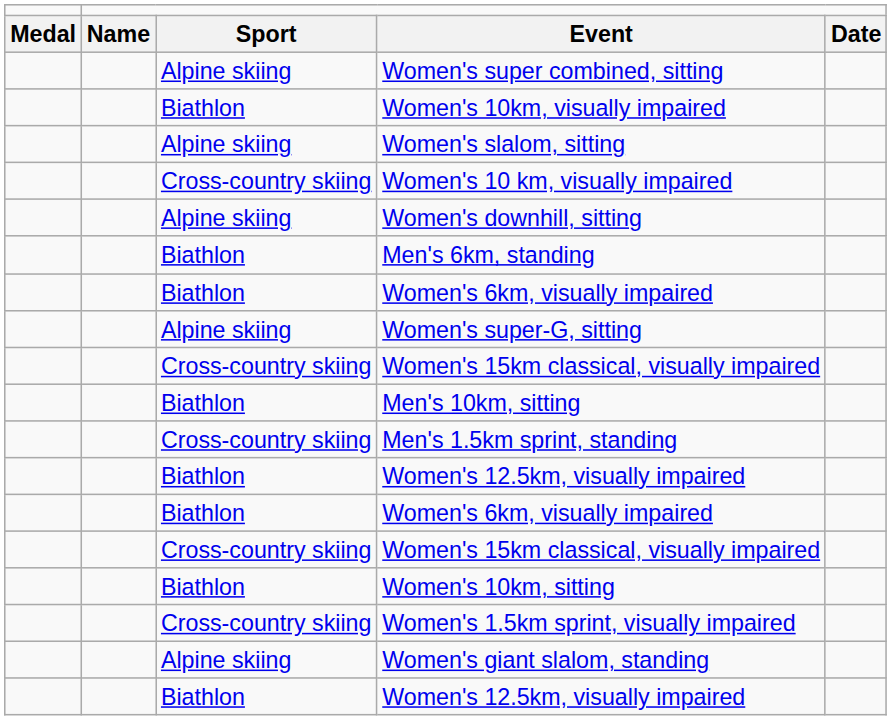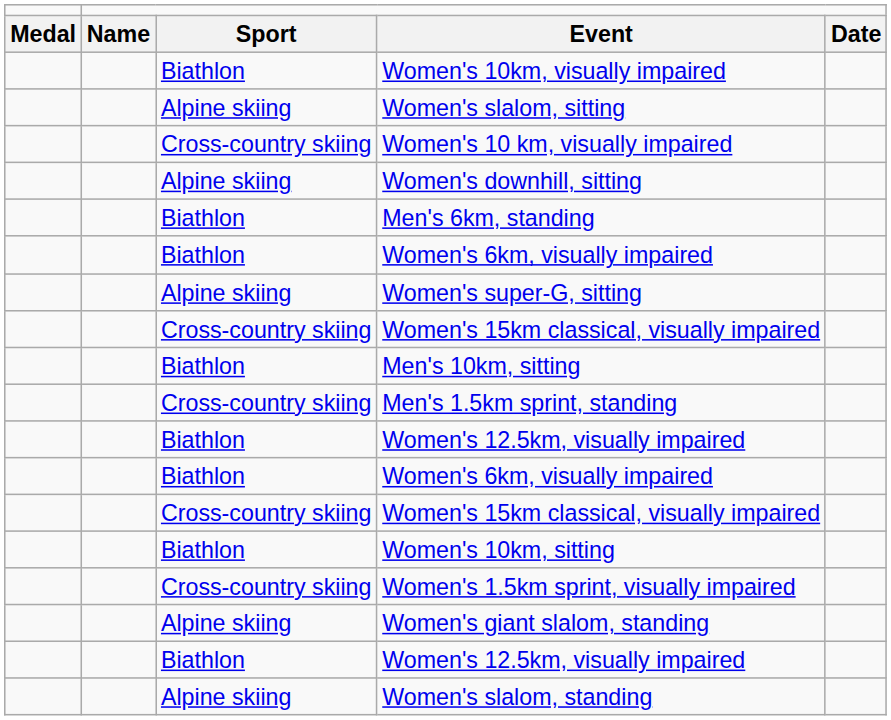 <table class="wikitable sortable"  style="font-size:95%">
 <tr>
 <td></td>
 </tr>
 <tr>
 <th>Medal</th>
 <th>Name</th>
 <th>Sport</th>
 <th>Event</th>
 <th>Date</th>
-</tr>
-<tr>
-<td></td>
-<td></td>
-<td><a href='#'>Alpine skiing</a></td>
-<td><a href='#'>Women's super combined, sitting</a></td>
-<td></td>
 </tr>
 <tr>
 <td></td>
 <td><br></td>
 <td><a href='#'>Biathlon</a></td>
 <td><a href='#'>Women's 10km, visually impaired</a></td>
 <td></td>
 </tr>
 <tr>
 <td></td>
 <td></td>
 <td><a href='#'>Alpine skiing</a></td>
 <td><a href='#'>Women's slalom, sitting</a></td>
 <td></td>
 </tr>
 <tr>
 <td></td>
 <td><br></td>
 <td><a href='#'>Cross-country skiing</a></td>
 <td><a href='#'>Women's 10 km, visually impaired</a></td>
 <td></td>
 </tr>
 <tr>
 <td></td>
 <td></td>
 <td><a href='#'>Alpine skiing</a></td>
 <td><a href='#'>Women's downhill, sitting</a></td>
 <td></td>
 </tr>
 <tr>
 <td></td>
 <td></td>
 <td><a href='#'>Biathlon</a></td>
 <td><a href='#'>Men's 6km, standing</a></td>
 <td></td>
 </tr>
 <tr>
 <td></td>
 <td><br></td>
 <td><a href='#'>Biathlon</a></td>
 <td><a href='#'>Women's 6km, visually impaired</a></td>
 <td></td>
 </tr>
 <tr>
 <td></td>
 <td></td>
 <td><a href='#'>Alpine skiing</a></td>
 <td><a href='#'>Women's super-G, sitting</a></td>
 <td></td>
 </tr>
 <tr>
 <td></td>
 <td><br></td>
 <td><a href='#'>Cross-country skiing</a></td>
 <td><a href='#'>Women's 15km classical, visually impaired</a></td>
 <td></td>
 </tr>
 <tr>
 <td></td>
 <td></td>
 <td><a href='#'>Biathlon</a></td>
 <td><a href='#'>Men's 10km, sitting</a></td>
 <td></td>
 </tr>
 <tr>
 <td></td>
 <td></td>
 <td><a href='#'>Cross-country skiing</a></td>
 <td><a href='#'>Men's 1.5km sprint, standing</a></td>
 <td></td>
 </tr>
 <tr>
 <td></td>
 <td><br></td>
 <td><a href='#'>Biathlon</a></td>
 <td><a href='#'>Women's 12.5km, visually impaired</a></td>
 <td></td>
 </tr>
 <tr>
 <td></td>
 <td><br></td>
 <td><a href='#'>Biathlon</a></td>
 <td><a href='#'>Women's 6km, visually impaired</a></td>
 <td></td>
 </tr>
 <tr>
 <td></td>
 <td><br></td>
 <td><a href='#'>Cross-country skiing</a></td>
 <td><a href='#'>Women's 15km classical, visually impaired</a></td>
 <td></td>
 </tr>
 <tr>
 <td></td>
 <td></td>
 <td><a href='#'>Biathlon</a></td>
 <td><a href='#'>Women's 10km, sitting</a></td>
 <td></td>
 </tr>
 <tr>
 <td></td>
 <td><br></td>
 <td><a href='#'>Cross-country skiing</a></td>
 <td><a href='#'>Women's 1.5km sprint, visually impaired</a></td>
 <td></td>
 </tr>
 <tr>
 <td></td>
 <td></td>
 <td><a href='#'>Alpine skiing</a></td>
 <td><a href='#'>Women's giant slalom, standing</a></td>
 <td></td>
 </tr>
 <tr>
 <td></td>
 <td><br></td>
 <td><a href='#'>Biathlon</a></td>
 <td><a href='#'>Women's 12.5km, visually impaired</a></td>
 <td></td>
 </tr>
+<tr>
+<td></td>
+<td></td>
+<td><a href='#'>Alpine skiing</a></td>
+<td><a href='#'>Women's slalom, standing</a></td>
+<td></td>
+</tr>
 </table>
